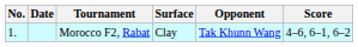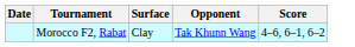 <table class="sortable wikitable">
 <tr>
-<th>No.</th>
 <th>Date</th>
 <th>Tournament</th>
 <th>Surface</th>
 <th>Opponent</th>
 <th class="unsortable">Score</th>
 </tr>
 <tr style="background:#cffcff;">
-<td>1.</td>
 <td></td>
 <td>Morocco F2, <a href='#'>Rabat</a></td>
 <td>Clay</td>
 <td> <a href='#'>Tak Khunn Wang</a></td>
 <td>4–6, 6–1, 6–2</td>
 </tr>
 </table>
